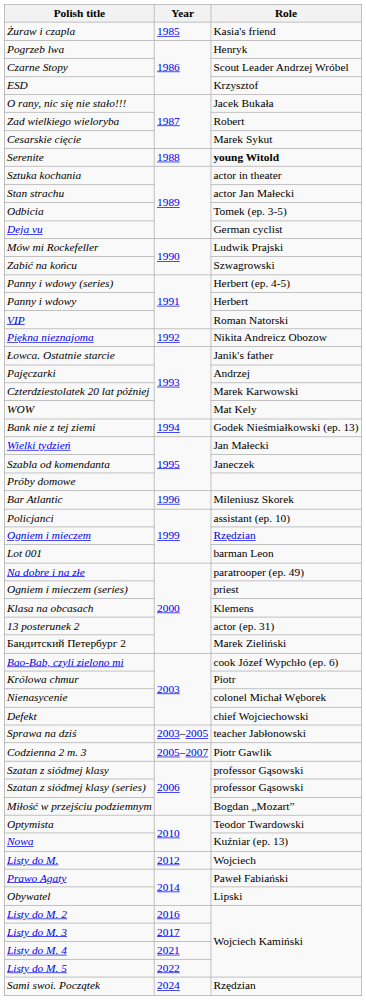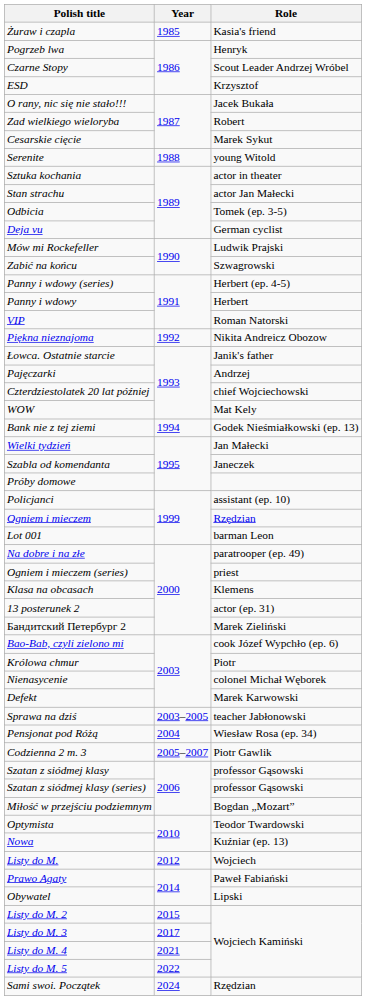 <table class="wikitable">
 <tr>
 <th>Polish title</th>
 <th>Year</th>
 <th>Role</th>
 </tr>
 <tr>
 <td><em>Żuraw i czapla</em></td>
 <td><a href='#'>1985</a></td>
 <td>Kasia's friend</td>
 </tr>
 <tr>
 <td><em>Pogrzeb lwa</em></td>
 <td rowspan="3"><a href='#'>1986</a></td>
 <td>Henryk</td>
 </tr>
 <tr>
 <td><em>Czarne Stopy</em></td>
 <td>Scout Leader Andrzej Wróbel</td>
 </tr>
 <tr>
 <td><em>ESD</em></td>
 <td>Krzysztof</td>
 </tr>
 <tr>
 <td><em>O rany, nic się nie stało!!!</em></td>
 <td rowspan="3"><a href='#'>1987</a></td>
 <td>Jacek Bukała</td>
 </tr>
 <tr>
 <td><em>Zad wielkiego wieloryba</em></td>
 <td>Robert</td>
 </tr>
 <tr>
 <td><em>Cesarskie cięcie</em></td>
 <td>Marek Sykut</td>
 </tr>
 <tr>
 <td><em>Serenite</em></td>
 <td><a href='#'>1988</a></td>
-<td><strong>young Witold</strong></td>
+<td>young Witold</td>
 </tr>
 <tr>
 <td><em>Sztuka kochania</em></td>
 <td rowspan="4"><a href='#'>1989</a></td>
 <td>actor in theater</td>
 </tr>
 <tr>
 <td><em>Stan strachu</em></td>
 <td>actor Jan Małecki</td>
 </tr>
 <tr>
 <td><em>Odbicia</em></td>
 <td>Tomek (ep. 3-5)</td>
 </tr>
 <tr>
 <td><em><a href='#'>Deja vu</a></em></td>
 <td>German cyclist</td>
 </tr>
 <tr>
 <td><em>Mów mi Rockefeller</em></td>
 <td rowspan="2"><a href='#'>1990</a></td>
 <td>Ludwik Prajski</td>
 </tr>
 <tr>
 <td><em>Zabić na końcu</em></td>
 <td>Szwagrowski</td>
 </tr>
 <tr>
 <td><em>Panny i wdowy (series)</em></td>
 <td rowspan="3"><a href='#'>1991</a></td>
 <td>Herbert (ep. 4-5)</td>
 </tr>
 <tr>
 <td><em>Panny i wdowy</em></td>
 <td>Herbert</td>
 </tr>
 <tr>
 <td><em><a href='#'>VIP</a></em></td>
 <td>Roman Natorski</td>
 </tr>
 <tr>
 <td><em><a href='#'>Piękna nieznajoma</a></em></td>
 <td><a href='#'>1992</a></td>
 <td>Nikita Andreicz Obozow</td>
 </tr>
 <tr>
 <td><em>Łowca. Ostatnie starcie</em></td>
 <td rowspan="4"><a href='#'>1993</a></td>
 <td>Janik's father</td>
 </tr>
 <tr>
 <td><em>Pajęczarki</em></td>
 <td>Andrzej</td>
 </tr>
 <tr>
 <td><em>Czterdziestolatek 20 lat później</em></td>
-<td>Marek Karwowski</td>
+<td>chief Wojciechowski</td>
 </tr>
 <tr>
 <td><em>WOW</em></td>
 <td>Mat Kely</td>
 </tr>
 <tr>
 <td><em>Bank nie z tej ziemi</em></td>
 <td><a href='#'>1994</a></td>
 <td>Godek Nieśmiałkowski (ep. 13)</td>
 </tr>
 <tr>
 <td><em><a href='#'>Wielki tydzień</a></em></td>
 <td rowspan="3"><a href='#'>1995</a></td>
 <td>Jan Małecki</td>
 </tr>
 <tr>
 <td><em>Szabla od komendanta</em></td>
 <td>Janeczek</td>
 </tr>
 <tr>
 <td><em>Próby domowe</em></td>
 <td></td>
-</tr>
-<tr>
-<td><em>Bar Atlantic</em></td>
-<td><a href='#'>1996</a></td>
-<td>Mileniusz Skorek</td>
 </tr>
 <tr>
 <td><em>Policjanci</em></td>
 <td rowspan="3"><a href='#'>1999</a></td>
 <td>assistant (ep. 10)</td>
 </tr>
 <tr>
 <td><em><a href='#'>Ogniem i mieczem</a></em></td>
 <td><a href='#'>Rzędzian</a></td>
 </tr>
 <tr>
 <td><em>Lot 001</em></td>
 <td>barman Leon</td>
 </tr>
 <tr>
 <td><em><a href='#'>Na dobre i na złe</a></em></td>
 <td rowspan="5"><a href='#'>2000</a></td>
 <td>paratrooper (ep. 49)</td>
 </tr>
 <tr>
 <td><em>Ogniem i mieczem (series)</em></td>
 <td>priest</td>
 </tr>
 <tr>
 <td><em>Klasa na obcasach</em></td>
 <td>Klemens</td>
 </tr>
 <tr>
 <td><em>13 posterunek 2</em></td>
 <td>actor (ep. 31)</td>
 </tr>
 <tr>
 <td>Бандитский Петербург 2</td>
 <td>Marek Zieliński</td>
 </tr>
 <tr>
 <td><em><a href='#'>Bao-Bab, czyli zielono mi</a></em></td>
 <td rowspan="4"><a href='#'>2003</a></td>
 <td>cook Józef Wypchło (ep. 6)</td>
 </tr>
 <tr>
 <td><em>Królowa chmur</em></td>
 <td>Piotr</td>
 </tr>
 <tr>
 <td><em>Nienasycenie</em></td>
 <td>colonel Michał Węborek</td>
 </tr>
 <tr>
 <td><em>Defekt</em></td>
-<td>chief Wojciechowski</td>
+<td>Marek Karwowski</td>
 </tr>
 <tr>
 <td><em>Sprawa na dziś</em></td>
 <td><a href='#'>2003</a>–<a href='#'>2005</a></td>
 <td>teacher Jabłonowski</td>
+</tr>
+<tr>
+<td><em>Pensjonat pod Różą</em></td>
+<td><a href='#'>2004</a></td>
+<td>Wiesław Rosa (ep. 34)</td>
 </tr>
 <tr>
 <td><em>Codzienna 2 m. 3</em></td>
 <td><a href='#'>2005</a>–<a href='#'>2007</a></td>
 <td>Piotr Gawlik</td>
 </tr>
 <tr>
 <td><em>Szatan z siódmej klasy</em></td>
 <td rowspan="3"><a href='#'>2006</a></td>
 <td>professor Gąsowski</td>
 </tr>
 <tr>
 <td><em>Szatan z siódmej klasy (series)</em></td>
 <td>professor Gąsowski</td>
 </tr>
 <tr>
 <td><em>Miłość w przejściu podziemnym</em></td>
 <td>Bogdan „Mozart”</td>
 </tr>
 <tr>
 <td><em>Optymista</em></td>
 <td rowspan="2"><a href='#'>2010</a></td>
 <td>Teodor Twardowski</td>
 </tr>
 <tr>
 <td><em><a href='#'>Nowa</a></em></td>
 <td>Kuźniar (ep. 13)</td>
 </tr>
 <tr>
 <td><em><a href='#'>Listy do M.</a></em></td>
 <td><a href='#'>2012</a></td>
 <td>Wojciech</td>
 </tr>
 <tr>
 <td><em><a href='#'>Prawo Agaty</a></em></td>
 <td rowspan="2"><a href='#'>2014</a></td>
 <td>Paweł Fabiański</td>
 </tr>
 <tr>
 <td><em>Obywatel</em></td>
 <td>Lipski</td>
 </tr>
 <tr>
 <td><em><a href='#'>Listy do M. 2</a></em></td>
-<td><a href='#'>2016</a></td>
+<td><a href='#'>2015</a></td>
 <td rowspan="4">Wojciech Kamiński</td>
 </tr>
 <tr>
 <td><em><a href='#'>Listy do M. 3</a></em></td>
 <td><a href='#'>2017</a></td>
 </tr>
 <tr>
 <td><em><a href='#'>Listy do M. 4</a></em></td>
 <td><a href='#'>2021</a></td>
 </tr>
 <tr>
 <td><em><a href='#'>Listy do M. 5</a></em></td>
 <td><a href='#'>2022</a></td>
 </tr>
 <tr>
 <td><em>Sami swoi. Początek</em></td>
 <td><a href='#'>2024</a></td>
 <td>Rzędzian</td>
 </tr>
 </table>
